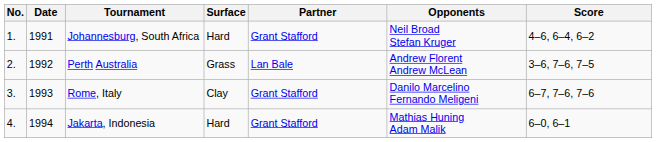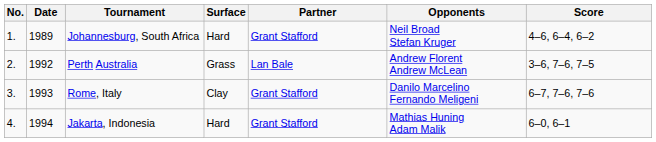 <table class="sortable wikitable">
 <tr>
 <th style="width:20px" class="unsortable">No.</th>
 <th style="width:50px">Date</th>
 <th style="width:200px">Tournament</th>
 <th style="width:50px">Surface</th>
 <th style="width:200px">Partner</th>
 <th style="width:200px">Opponents</th>
 <th style="width:180px" class="unsortable">Score</th>
 </tr>
 <tr>
 <td>1.</td>
-<td>1991</td>
+<td>1989</td>
 <td><a href='#'>Johannesburg</a>, South Africa</td>
 <td>Hard</td>
 <td> <a href='#'>Grant Stafford</a></td>
 <td> <a href='#'>Neil Broad</a><br> <a href='#'>Stefan Kruger</a></td>
 <td>4–6, 6–4, 6–2</td>
 </tr>
 <tr>
 <td>2.</td>
 <td>1992</td>
 <td><a href='#'>Perth</a> <a href='#'>Australia</a></td>
 <td>Grass</td>
 <td> <a href='#'>Lan Bale</a></td>
 <td> <a href='#'>Andrew Florent</a><br> <a href='#'>Andrew McLean</a></td>
 <td>3–6, 7–6, 7–5</td>
 </tr>
 <tr>
 <td>3.</td>
 <td>1993</td>
 <td><a href='#'>Rome</a>, Italy</td>
 <td>Clay</td>
 <td> <a href='#'>Grant Stafford</a></td>
 <td> <a href='#'>Danilo Marcelino</a><br> <a href='#'>Fernando Meligeni</a></td>
 <td>6–7, 7–6, 7–6</td>
 </tr>
 <tr>
 <td>4.</td>
 <td>1994</td>
 <td><a href='#'>Jakarta</a>, Indonesia</td>
 <td>Hard</td>
 <td> <a href='#'>Grant Stafford</a></td>
 <td> <a href='#'>Mathias Huning</a><br> <a href='#'>Adam Malik</a></td>
 <td>6–0, 6–1</td>
 </tr>
 </table>
